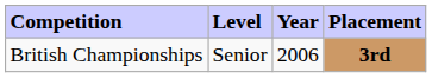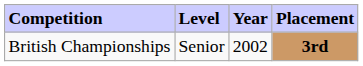 <table class="wikitable">
 <tr bgcolor="#CCCCFF">
 <td><strong>Competition</strong></td>
 <td><strong>Level</strong></td>
 <td><strong>Year</strong></td>
 <td><strong>Placement</strong></td>
 </tr>
 <tr>
 <td>British Championships</td>
 <td>Senior</td>
-<td>2006</td>
+<td>2002</td>
 <td align="center" bgcolor="cc9966"><strong>3rd</strong></td>
 </tr>
 </table>
